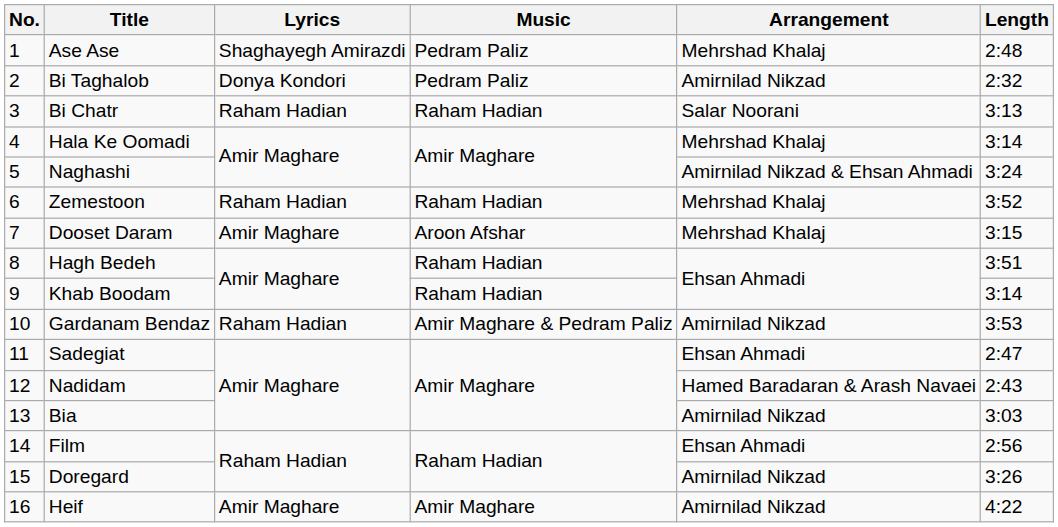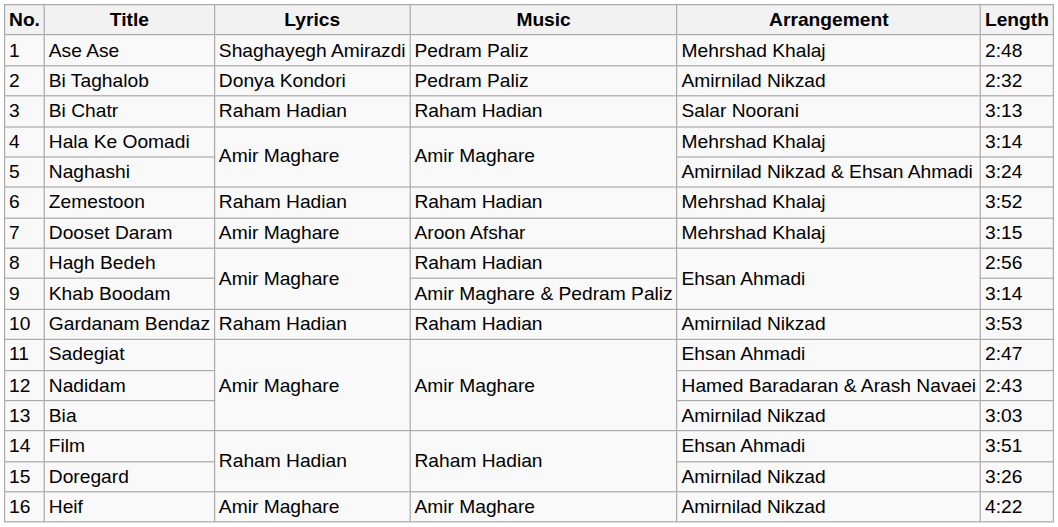 <table class="wikitable">
 <tr>
 <th>No.</th>
 <th>Title</th>
 <th>Lyrics</th>
 <th>Music</th>
 <th>Arrangement</th>
 <th>Length</th>
 </tr>
 <tr>
 <td>1</td>
 <td>Ase Ase</td>
 <td>Shaghayegh Amirazdi</td>
 <td>Pedram Paliz</td>
 <td>Mehrshad Khalaj</td>
 <td>2:48</td>
 </tr>
 <tr>
 <td>2</td>
 <td>Bi Taghalob</td>
 <td>Donya Kondori</td>
 <td>Pedram Paliz</td>
 <td>Amirnilad Nikzad</td>
 <td>2:32</td>
 </tr>
 <tr>
 <td>3</td>
 <td>Bi Chatr</td>
 <td>Raham Hadian</td>
 <td>Raham Hadian</td>
 <td>Salar Noorani</td>
 <td>3:13</td>
 </tr>
 <tr>
 <td>4</td>
 <td>Hala Ke Oomadi</td>
 <td rowspan="2">Amir Maghare</td>
 <td rowspan="2">Amir Maghare</td>
 <td>Mehrshad Khalaj</td>
 <td>3:14</td>
 </tr>
 <tr>
 <td>5</td>
 <td>Naghashi</td>
 <td>Amirnilad Nikzad & Ehsan Ahmadi</td>
 <td>3:24</td>
 </tr>
 <tr>
 <td>6</td>
 <td>Zemestoon</td>
 <td>Raham Hadian</td>
 <td>Raham Hadian</td>
 <td>Mehrshad Khalaj</td>
 <td>3:52</td>
 </tr>
 <tr>
 <td>7</td>
 <td>Dooset Daram</td>
 <td>Amir Maghare</td>
 <td>Aroon Afshar</td>
 <td>Mehrshad Khalaj</td>
 <td>3:15</td>
 </tr>
 <tr>
 <td>8</td>
 <td>Hagh Bedeh</td>
 <td rowspan="2">Amir Maghare</td>
 <td>Raham Hadian</td>
 <td rowspan="2">Ehsan Ahmadi</td>
-<td>3:51</td>
+<td>2:56</td>
 </tr>
 <tr>
 <td>9</td>
 <td>Khab Boodam</td>
-<td>Raham Hadian</td>
+<td>Amir Maghare & Pedram Paliz</td>
 <td>3:14</td>
 </tr>
 <tr>
 <td>10</td>
 <td>Gardanam Bendaz</td>
 <td>Raham Hadian</td>
-<td>Amir Maghare & Pedram Paliz</td>
+<td>Raham Hadian</td>
 <td>Amirnilad Nikzad</td>
 <td>3:53</td>
 </tr>
 <tr>
 <td>11</td>
 <td>Sadegiat</td>
 <td rowspan="3">Amir Maghare</td>
 <td rowspan="3">Amir Maghare</td>
 <td>Ehsan Ahmadi</td>
 <td>2:47</td>
 </tr>
 <tr>
 <td>12</td>
 <td>Nadidam</td>
 <td>Hamed Baradaran & Arash Navaei</td>
 <td>2:43</td>
 </tr>
 <tr>
 <td>13</td>
 <td>Bia</td>
 <td>Amirnilad Nikzad</td>
 <td>3:03</td>
 </tr>
 <tr>
 <td>14</td>
 <td>Film</td>
 <td rowspan="2">Raham Hadian</td>
 <td rowspan="2">Raham Hadian</td>
 <td>Ehsan Ahmadi</td>
-<td>2:56</td>
+<td>3:51</td>
 </tr>
 <tr>
 <td>15</td>
 <td>Doregard</td>
 <td>Amirnilad Nikzad</td>
 <td>3:26</td>
 </tr>
 <tr>
 <td>16</td>
 <td>Heif</td>
 <td>Amir Maghare</td>
 <td>Amir Maghare</td>
 <td>Amirnilad Nikzad</td>
 <td>4:22</td>
 </tr>
 </table>
